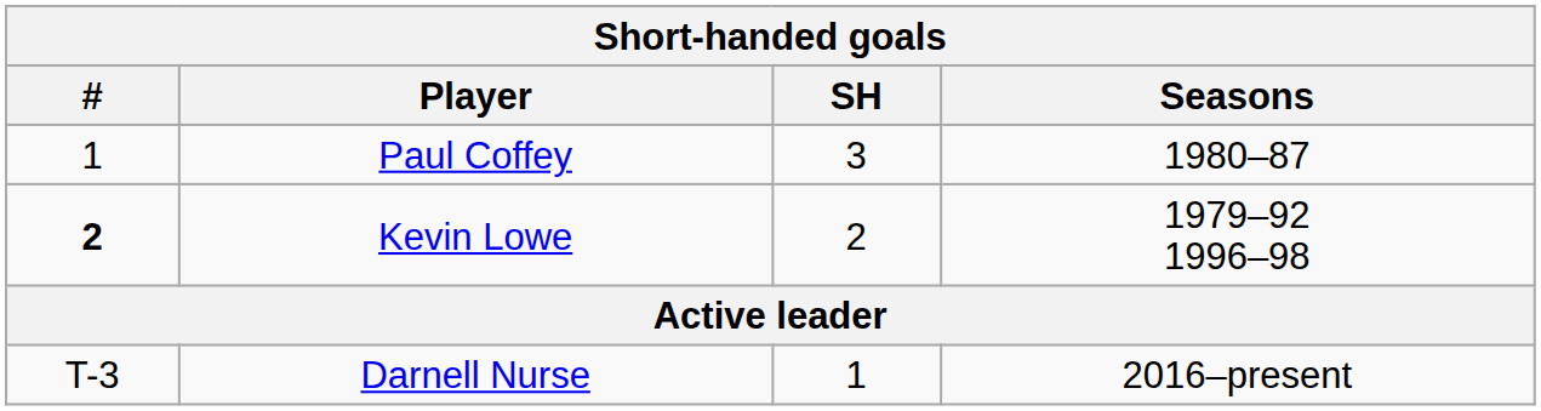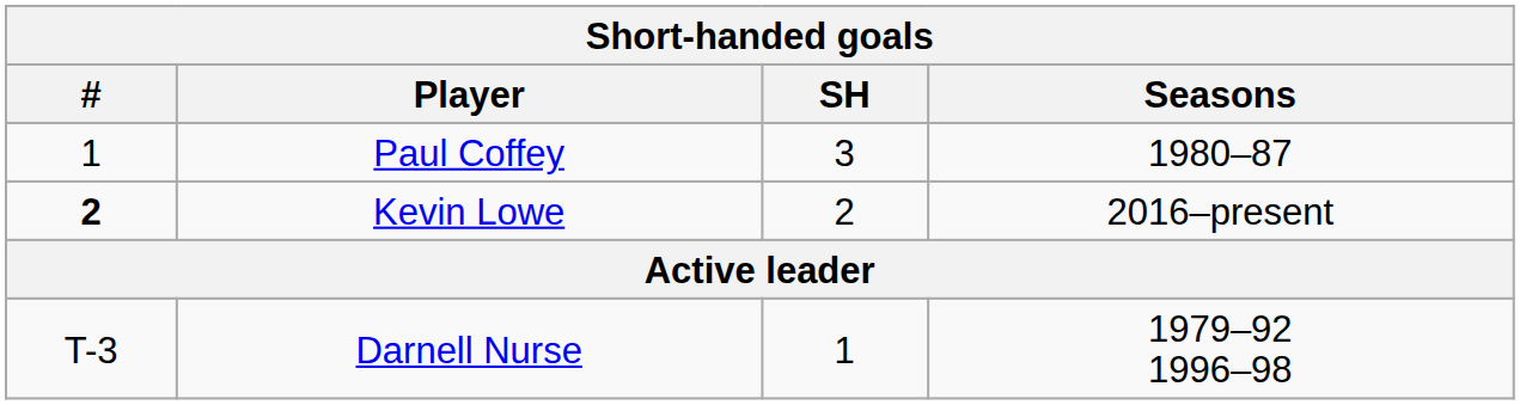 <table class="wikitable" style="text-align: center; font-size: 95%" width="70%">
 <tr>
 <th colspan="4">Short-handed goals</th>
 </tr>
 <tr>
 <th>#</th>
 <th>Player</th>
 <th>SH</th>
 <th>Seasons</th>
 </tr>
 <tr>
 <td>1</td>
 <td><a href='#'>Paul Coffey</a></td>
 <td>3</td>
 <td>1980–87</td>
 </tr>
 <tr>
 <td><strong>2</strong></td>
 <td><a href='#'>Kevin Lowe</a></td>
 <td>2</td>
-<td>1979–92<br>1996–98</td>
+<td>2016–present</td>
 </tr>
 <tr>
 <th colspan="4">Active leader</th>
 </tr>
 <tr>
 <td>T-3</td>
 <td><a href='#'>Darnell Nurse</a></td>
 <td>1</td>
-<td>2016–present</td>
+<td>1979–92<br>1996–98</td>
 </tr>
 </table>
